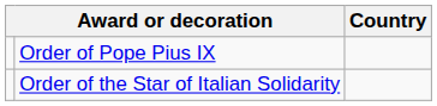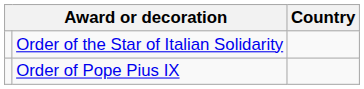 <table class="wikitable" style="text-align:left;">
 <tr>
 <th colspan="2">Award or decoration</th>
 <th>Country</th>
 </tr>
 <tr>
 <td></td>
-<td><a href='#'>Order of Pope Pius IX</a></td>
+<td><a href='#'>Order of the Star of Italian Solidarity</a></td>
 <td></td>
 </tr>
 <tr>
 <td></td>
-<td><a href='#'>Order of the Star of Italian Solidarity</a></td>
+<td><a href='#'>Order of Pope Pius IX</a></td>
 <td></td>
 </tr>
 </table>
